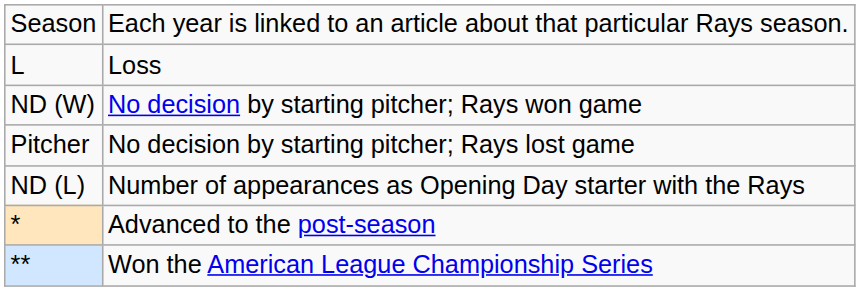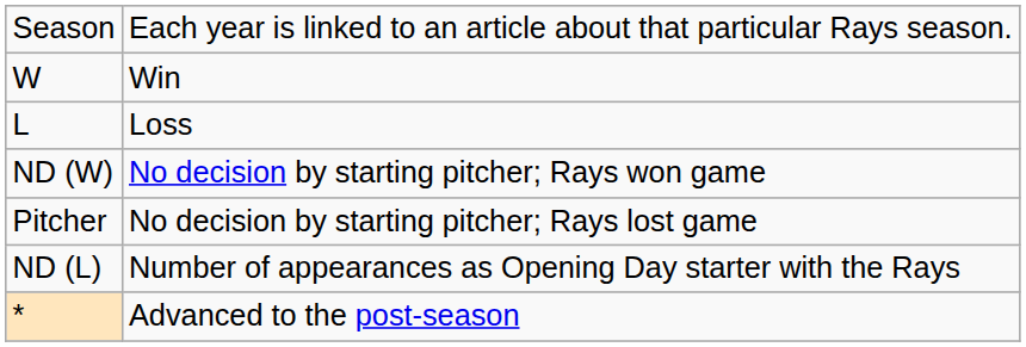 <table class="wikitable" style="font-size:100%;">
 <tr>
 <td>Season</td>
 <td>Each year is linked to an article about that particular Rays season.</td>
+</tr>
+<tr>
+<td>W</td>
+<td>Win</td>
 </tr>
 <tr>
 <td>L</td>
 <td>Loss</td>
 </tr>
 <tr>
 <td>ND (W)</td>
 <td><a href='#'>No decision</a> by starting pitcher; Rays won game</td>
 </tr>
 <tr>
 <td>Pitcher </td>
 <td>No decision by starting pitcher; Rays lost game</td>
 </tr>
 <tr>
 <td>ND (L)</td>
 <td>Number of appearances as Opening Day starter with the Rays</td>
 </tr>
 <tr>
 <td style="background-color: #FFE6BD">*</td>
 <td>Advanced to the <a href='#'>post-season</a></td>
 </tr>
-<tr>
-<td style="background-color: #D0E7FF">**</td>
-<td>Won the <a href='#'>American League Championship Series</a></td>
-</tr>
 </table>
